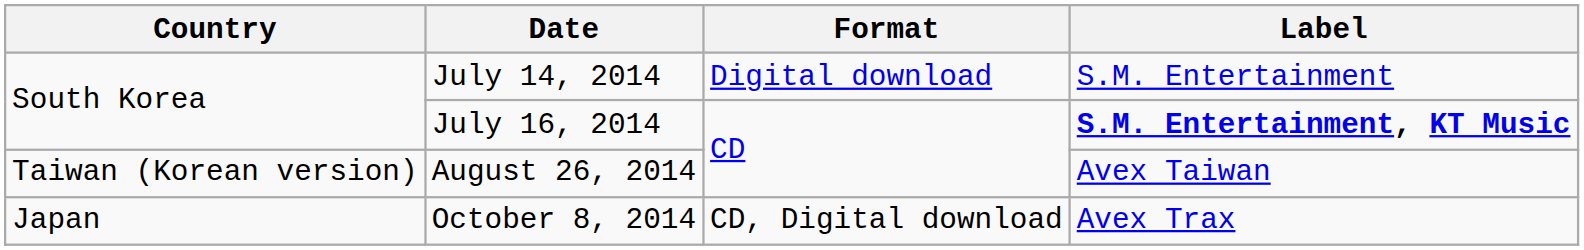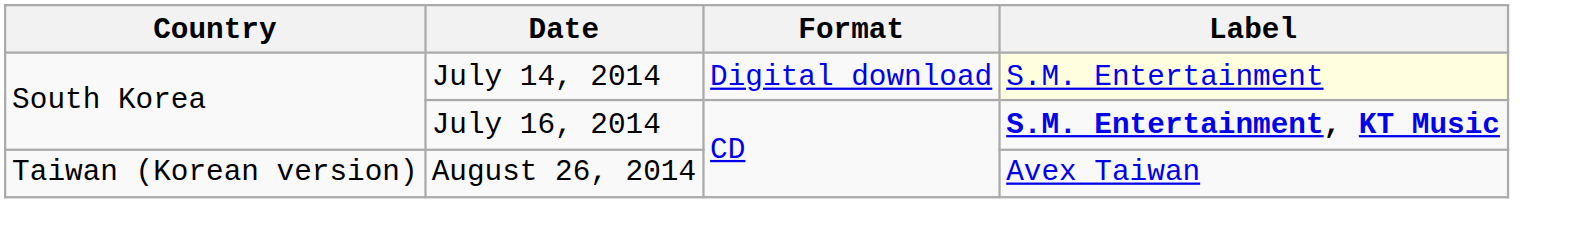 <table class="wikitable">
 <tr>
 <th>Country</th>
 <th>Date</th>
 <th>Format</th>
 <th>Label</th>
 </tr>
 <tr>
 <td rowspan="2">South Korea</td>
 <td>July 14, 2014</td>
 <td><a href='#'>Digital download</a></td>
-<td><a href='#'>S.M. Entertainment</a></td>
+<td style="background: lightyellow;"><a href='#'>S.M. Entertainment</a></td>
 </tr>
 <tr>
 <td>July 16, 2014</td>
 <td rowspan="2"><a href='#'>CD</a></td>
 <td><strong><a href='#'>S.M. Entertainment</a>, <a href='#'>KT Music</a></strong></td>
 </tr>
 <tr>
 <td>Taiwan (Korean version)</td>
 <td>August 26, 2014</td>
 <td><a href='#'>Avex Taiwan</a></td>
 </tr>
-<tr>
-<td>Japan</td>
-<td>October 8, 2014</td>
-<td>CD, Digital download</td>
-<td><a href='#'>Avex Trax</a></td>
-</tr>
 </table>
